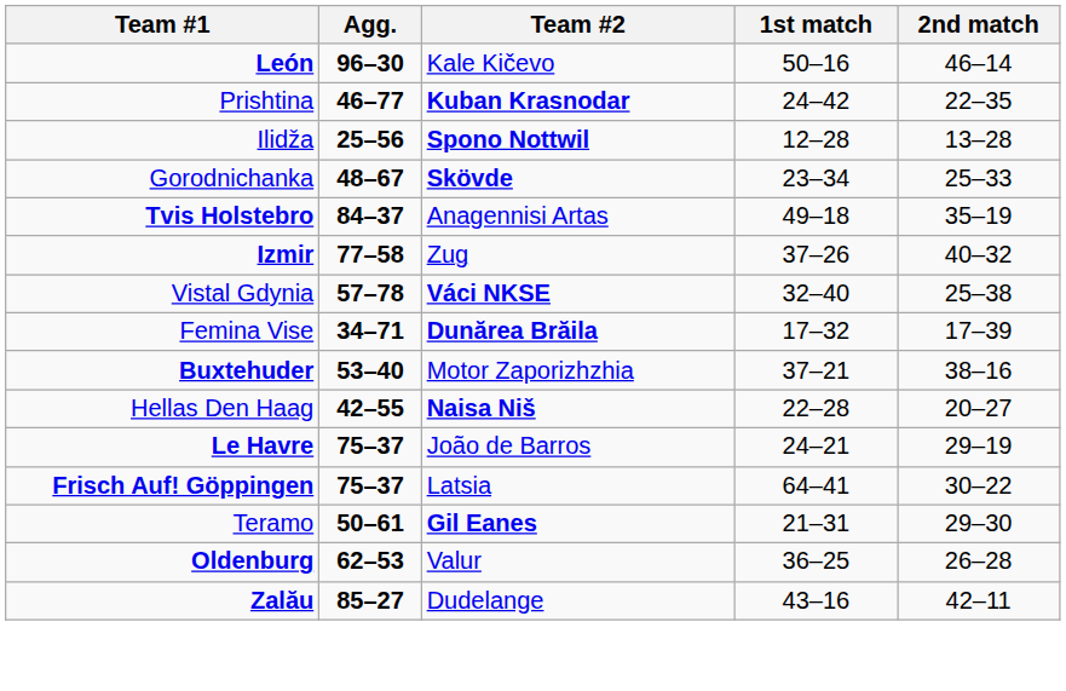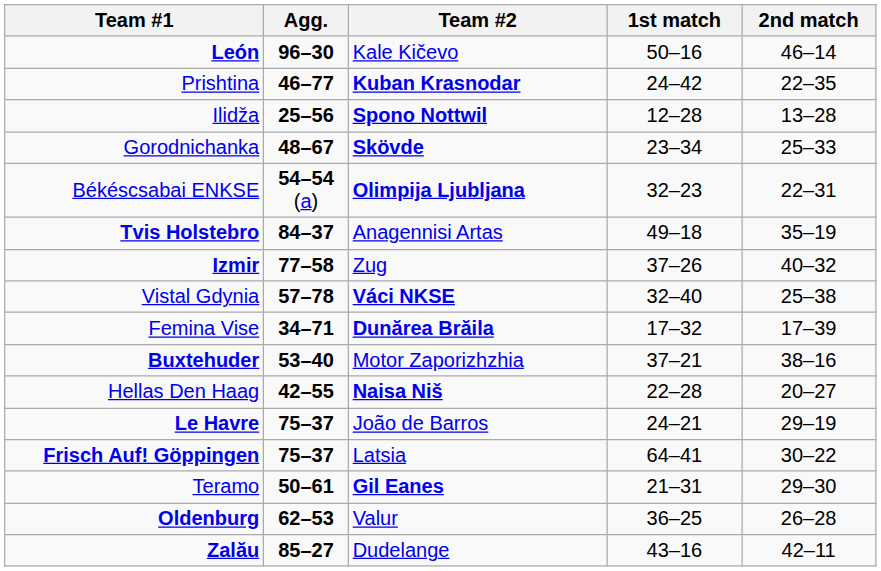 <table class=wikitable style="text-align:center">
 <tr>
 <th width=200>Team #1</th>
 <th width=60>Agg.</th>
 <th width=200>Team #2</th>
 <th width=100>1st match</th>
 <th width=100>2nd match</th>
 </tr>
 <tr>
 <td align=right><strong><a href='#'>León</a></strong> </td>
 <td><strong>96–30</strong></td>
 <td align=left> <a href='#'>Kale Kičevo</a></td>
 <td align=center>50–16</td>
 <td align=center>46–14</td>
 </tr>
 <tr>
 <td align=right><a href='#'>Prishtina</a> </td>
 <td><strong>46–77</strong></td>
 <td align=left> <strong><a href='#'>Kuban Krasnodar</a></strong></td>
 <td align=center>24–42</td>
 <td align=center>22–35</td>
 </tr>
 <tr>
 <td align=right><a href='#'>Ilidža</a> </td>
 <td><strong>25–56</strong></td>
 <td align=left> <strong><a href='#'>Spono Nottwil</a></strong></td>
 <td align=center>12–28</td>
 <td align=center>13–28</td>
 </tr>
 <tr>
 <td align=right><a href='#'>Gorodnichanka</a> </td>
 <td><strong>48–67</strong></td>
 <td align=left> <strong><a href='#'>Skövde</a></strong></td>
 <td align=center>23–34</td>
 <td align=center>25–33</td>
+</tr>
+<tr>
+<td align=right><a href='#'>Békéscsabai ENKSE</a> </td>
+<td><strong>54–54</strong> (<a href='#'>a</a>)</td>
+<td align=left> <strong><a href='#'>Olimpija Ljubljana</a></strong></td>
+<td align=center>32–23</td>
+<td align=center>22–31</td>
 </tr>
 <tr>
 <td align=right><strong><a href='#'>Tvis Holstebro</a></strong> </td>
 <td><strong>84–37</strong></td>
 <td align=left> <a href='#'>Anagennisi Artas</a></td>
 <td align=center>49–18</td>
 <td align=center>35–19</td>
 </tr>
 <tr>
 <td align=right><strong><a href='#'>Izmir</a></strong> </td>
 <td><strong>77–58</strong></td>
 <td align=left> <a href='#'>Zug</a></td>
 <td align=center>37–26</td>
 <td align=center>40–32</td>
 </tr>
 <tr>
 <td align=right><a href='#'>Vistal Gdynia</a> </td>
 <td><strong>57–78</strong></td>
 <td align=left> <strong><a href='#'>Váci NKSE</a></strong></td>
 <td align=center>32–40</td>
 <td align=center>25–38</td>
 </tr>
 <tr>
 <td align=right><a href='#'>Femina Vise</a> </td>
 <td><strong>34–71</strong></td>
 <td align=left> <strong><a href='#'>Dunărea Brăila</a></strong></td>
 <td align=center>17–32</td>
 <td align=center>17–39</td>
 </tr>
 <tr>
 <td align=right><strong><a href='#'>Buxtehuder</a></strong> </td>
 <td><strong>53–40</strong></td>
 <td align=left> <a href='#'>Motor Zaporizhzhia</a></td>
 <td align=center>37–21</td>
 <td align=center>38–16</td>
 </tr>
 <tr>
 <td align=right><a href='#'>Hellas Den Haag</a> </td>
 <td><strong>42–55</strong></td>
 <td align=left> <strong><a href='#'>Naisa Niš</a></strong></td>
 <td align=center>22–28</td>
 <td align=center>20–27</td>
 </tr>
 <tr>
 <td align=right><strong><a href='#'>Le Havre</a></strong> </td>
 <td><strong>75–37</strong></td>
 <td align=left> <a href='#'>João de Barros</a></td>
 <td align=center>24–21</td>
 <td align=center>29–19</td>
 </tr>
 <tr>
 <td align=right><strong><a href='#'>Frisch Auf! Göppingen</a></strong> </td>
 <td><strong>75–37</strong></td>
 <td align=left> <a href='#'>Latsia</a></td>
 <td align=center>64–41</td>
 <td align=center>30–22</td>
 </tr>
 <tr>
 <td align=right><a href='#'>Teramo</a> </td>
 <td><strong>50–61</strong></td>
 <td align=left> <strong><a href='#'>Gil Eanes</a></strong></td>
 <td align=center>21–31</td>
 <td align=center>29–30</td>
 </tr>
 <tr>
 <td align=right><strong><a href='#'>Oldenburg</a></strong> </td>
 <td><strong>62–53</strong></td>
 <td align=left> <a href='#'>Valur</a></td>
 <td align=center>36–25</td>
 <td align=center>26–28</td>
 </tr>
 <tr>
 <td align=right><strong><a href='#'>Zalău</a></strong> </td>
 <td><strong>85–27</strong></td>
 <td align=left> <a href='#'>Dudelange</a></td>
 <td align=center>43–16</td>
 <td align=center>42–11</td>
 </tr>
 </table>
